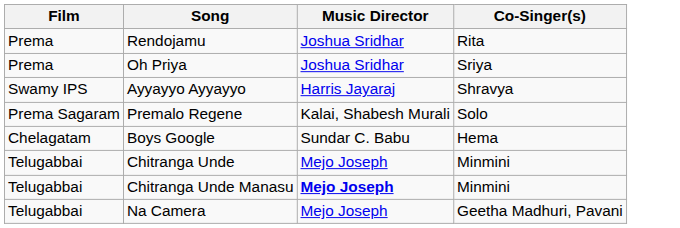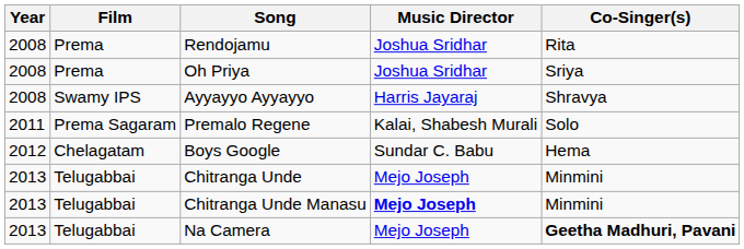 <table class="wikitable">
 <tr>
+<th>Year</th>
 <th>Film</th>
 <th>Song</th>
 <th>Music Director</th>
 <th>Co-Singer(s)</th>
 </tr>
 <tr>
+<td>2008</td>
 <td>Prema</td>
 <td>Rendojamu</td>
 <td><a href='#'>Joshua Sridhar</a></td>
 <td>Rita</td>
 </tr>
 <tr>
+<td>2008</td>
 <td>Prema</td>
 <td>Oh Priya</td>
 <td><a href='#'>Joshua Sridhar</a></td>
 <td>Sriya</td>
 </tr>
 <tr>
+<td>2008</td>
 <td>Swamy IPS</td>
 <td>Ayyayyo Ayyayyo</td>
 <td><a href='#'>Harris Jayaraj</a></td>
 <td>Shravya</td>
 </tr>
 <tr>
+<td>2011</td>
 <td>Prema Sagaram</td>
 <td>Premalo Regene</td>
 <td>Kalai, Shabesh Murali</td>
 <td>Solo</td>
 </tr>
 <tr>
+<td>2012</td>
 <td>Chelagatam</td>
 <td>Boys Google</td>
 <td>Sundar C. Babu</td>
 <td>Hema</td>
 </tr>
 <tr>
+<td>2013</td>
 <td>Telugabbai</td>
 <td>Chitranga Unde</td>
 <td><a href='#'>Mejo Joseph</a></td>
 <td>Minmini</td>
 </tr>
 <tr>
+<td>2013</td>
 <td>Telugabbai</td>
 <td>Chitranga Unde Manasu</td>
 <td><strong><a href='#'>Mejo Joseph</a></strong></td>
 <td>Minmini</td>
 </tr>
 <tr>
+<td>2013</td>
 <td>Telugabbai</td>
 <td>Na Camera</td>
 <td><a href='#'>Mejo Joseph</a></td>
-<td>Geetha Madhuri, Pavani</td>
+<td><strong>Geetha Madhuri, Pavani</strong></td>
 </tr>
 </table>
